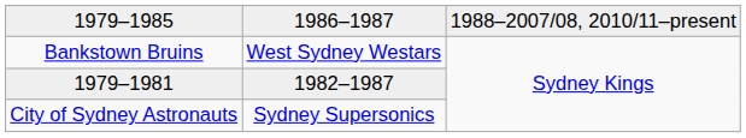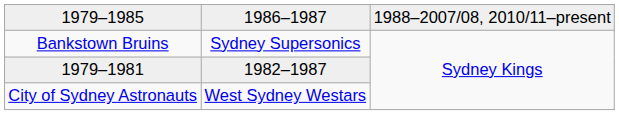 <table class="wikitable">
 <tr align=center>
 <td style="background:#efefef;">1979–1985</td>
 <td style="background:#efefef;">1986–1987</td>
 <td style="background:#efefef;">1988–2007/08, 2010/11–present</td>
 </tr>
 <tr align=center>
 <td><a href='#'>Bankstown Bruins</a></td>
-<td><a href='#'>West Sydney Westars</a></td>
+<td><a href='#'>Sydney Supersonics</a></td>
 <td rowspan="3"><a href='#'>Sydney Kings</a></td>
 </tr>
 <tr align=center>
 <td style="background:#efefef;">1979–1981</td>
 <td style="background:#efefef;">1982–1987</td>
 </tr>
 <tr align=center>
 <td><a href='#'>City of Sydney Astronauts</a></td>
-<td><a href='#'>Sydney Supersonics</a></td>
+<td><a href='#'>West Sydney Westars</a></td>
 </tr>
 </table>
